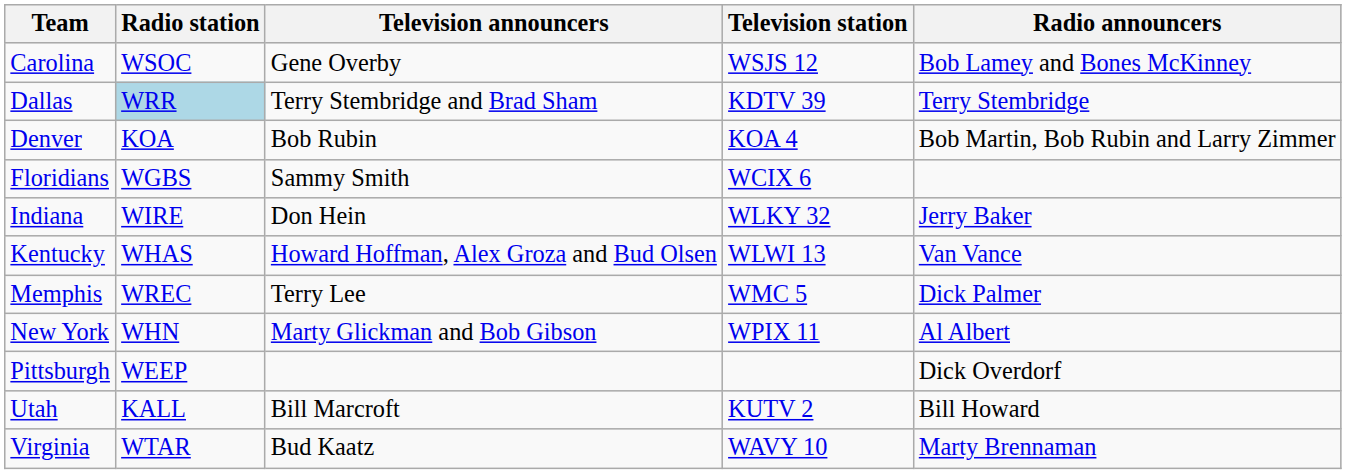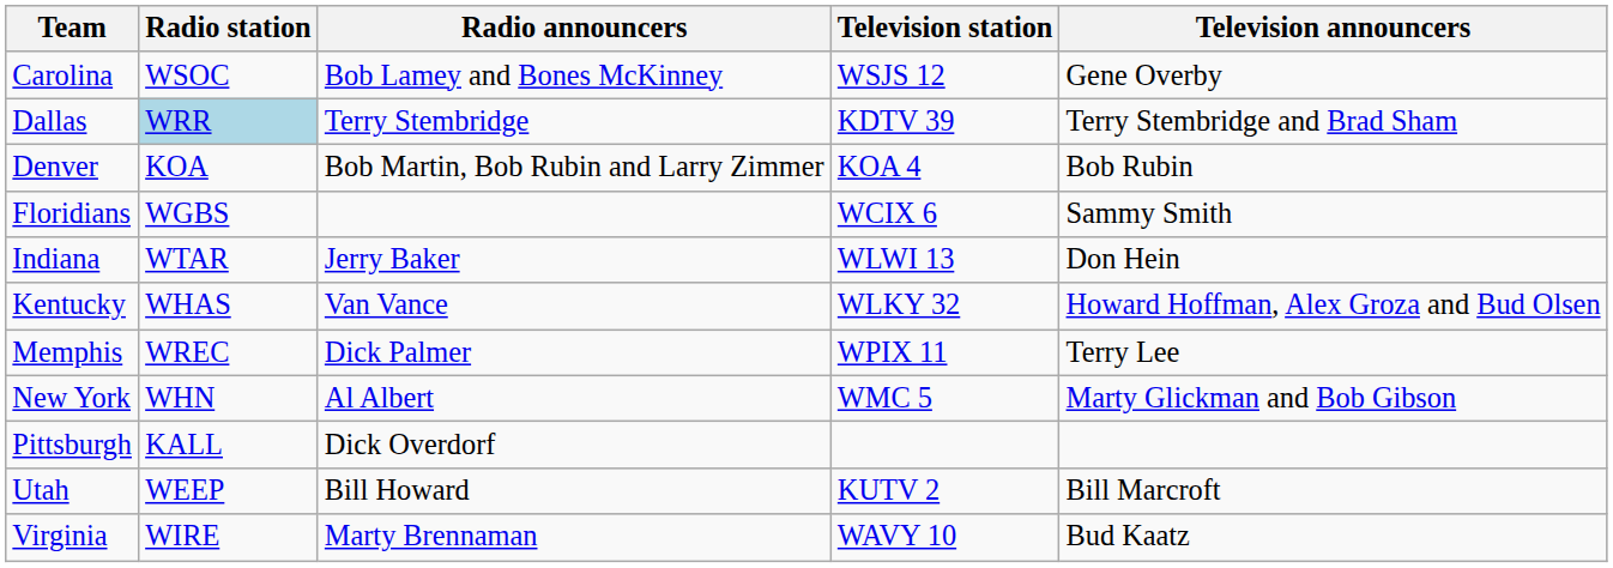 <table class="wikitable">
 <tr>
 <th>Team</th>
 <th>Radio station</th>
+<th>Radio announcers</th>
+<th>Television station</th>
 <th>Television announcers</th>
-<th>Television station</th>
-<th>Radio announcers</th>
 </tr>
 <tr>
 <td><a href='#'>Carolina</a></td>
 <td><a href='#'>WSOC</a></td>
+<td><a href='#'>Bob Lamey</a> and <a href='#'>Bones McKinney</a></td>
+<td><a href='#'>WSJS 12</a></td>
 <td>Gene Overby</td>
-<td><a href='#'>WSJS 12</a></td>
-<td><a href='#'>Bob Lamey</a> and <a href='#'>Bones McKinney</a></td>
 </tr>
 <tr>
 <td><a href='#'>Dallas</a></td>
 <td style="background: lightblue;"><a href='#'>WRR</a></td>
+<td><a href='#'>Terry Stembridge</a></td>
+<td><a href='#'>KDTV 39</a></td>
 <td>Terry Stembridge and <a href='#'>Brad Sham</a></td>
-<td><a href='#'>KDTV 39</a></td>
-<td><a href='#'>Terry Stembridge</a></td>
 </tr>
 <tr>
 <td><a href='#'>Denver</a></td>
 <td><a href='#'>KOA</a></td>
+<td>Bob Martin, Bob Rubin and Larry Zimmer</td>
+<td><a href='#'>KOA 4</a></td>
 <td>Bob Rubin</td>
-<td><a href='#'>KOA 4</a></td>
-<td>Bob Martin, Bob Rubin and Larry Zimmer</td>
 </tr>
 <tr>
 <td><a href='#'>Floridians</a></td>
 <td><a href='#'>WGBS</a></td>
+<td></td>
+<td><a href='#'>WCIX 6</a></td>
 <td>Sammy Smith</td>
-<td><a href='#'>WCIX 6</a></td>
-<td></td>
 </tr>
 <tr>
 <td><a href='#'>Indiana</a></td>
-<td><a href='#'>WIRE</a></td>
+<td><a href='#'>WTAR</a></td>
+<td><a href='#'>Jerry Baker</a></td>
+<td><a href='#'>WLWI 13</a></td>
 <td>Don Hein</td>
-<td><a href='#'>WLKY 32</a></td>
-<td><a href='#'>Jerry Baker</a></td>
 </tr>
 <tr>
 <td><a href='#'>Kentucky</a></td>
 <td><a href='#'>WHAS</a></td>
+<td><a href='#'>Van Vance</a></td>
+<td><a href='#'>WLKY 32</a></td>
 <td><a href='#'>Howard Hoffman</a>, <a href='#'>Alex Groza</a> and <a href='#'>Bud Olsen</a></td>
-<td><a href='#'>WLWI 13</a></td>
-<td><a href='#'>Van Vance</a></td>
 </tr>
 <tr>
 <td><a href='#'>Memphis</a></td>
 <td><a href='#'>WREC</a></td>
+<td><a href='#'>Dick Palmer</a></td>
+<td><a href='#'>WPIX 11</a></td>
 <td>Terry Lee</td>
-<td><a href='#'>WMC 5</a></td>
-<td><a href='#'>Dick Palmer</a></td>
 </tr>
 <tr>
 <td><a href='#'>New York</a></td>
 <td><a href='#'>WHN</a></td>
+<td><a href='#'>Al Albert</a></td>
+<td><a href='#'>WMC 5</a></td>
 <td><a href='#'>Marty Glickman</a> and <a href='#'>Bob Gibson</a></td>
-<td><a href='#'>WPIX 11</a></td>
-<td><a href='#'>Al Albert</a></td>
 </tr>
 <tr>
 <td><a href='#'>Pittsburgh</a></td>
-<td><a href='#'>WEEP</a></td>
+<td><a href='#'>KALL</a></td>
+<td>Dick Overdorf</td>
 <td></td>
 <td></td>
-<td>Dick Overdorf</td>
 </tr>
 <tr>
 <td><a href='#'>Utah</a></td>
-<td><a href='#'>KALL</a></td>
+<td><a href='#'>WEEP</a></td>
+<td>Bill Howard</td>
+<td><a href='#'>KUTV 2</a></td>
 <td>Bill Marcroft</td>
-<td><a href='#'>KUTV 2</a></td>
-<td>Bill Howard</td>
 </tr>
 <tr>
 <td><a href='#'>Virginia</a></td>
-<td><a href='#'>WTAR</a></td>
+<td><a href='#'>WIRE</a></td>
+<td><a href='#'>Marty Brennaman</a></td>
+<td><a href='#'>WAVY 10</a></td>
 <td>Bud Kaatz</td>
-<td><a href='#'>WAVY 10</a></td>
-<td><a href='#'>Marty Brennaman</a></td>
 </tr>
 </table>
